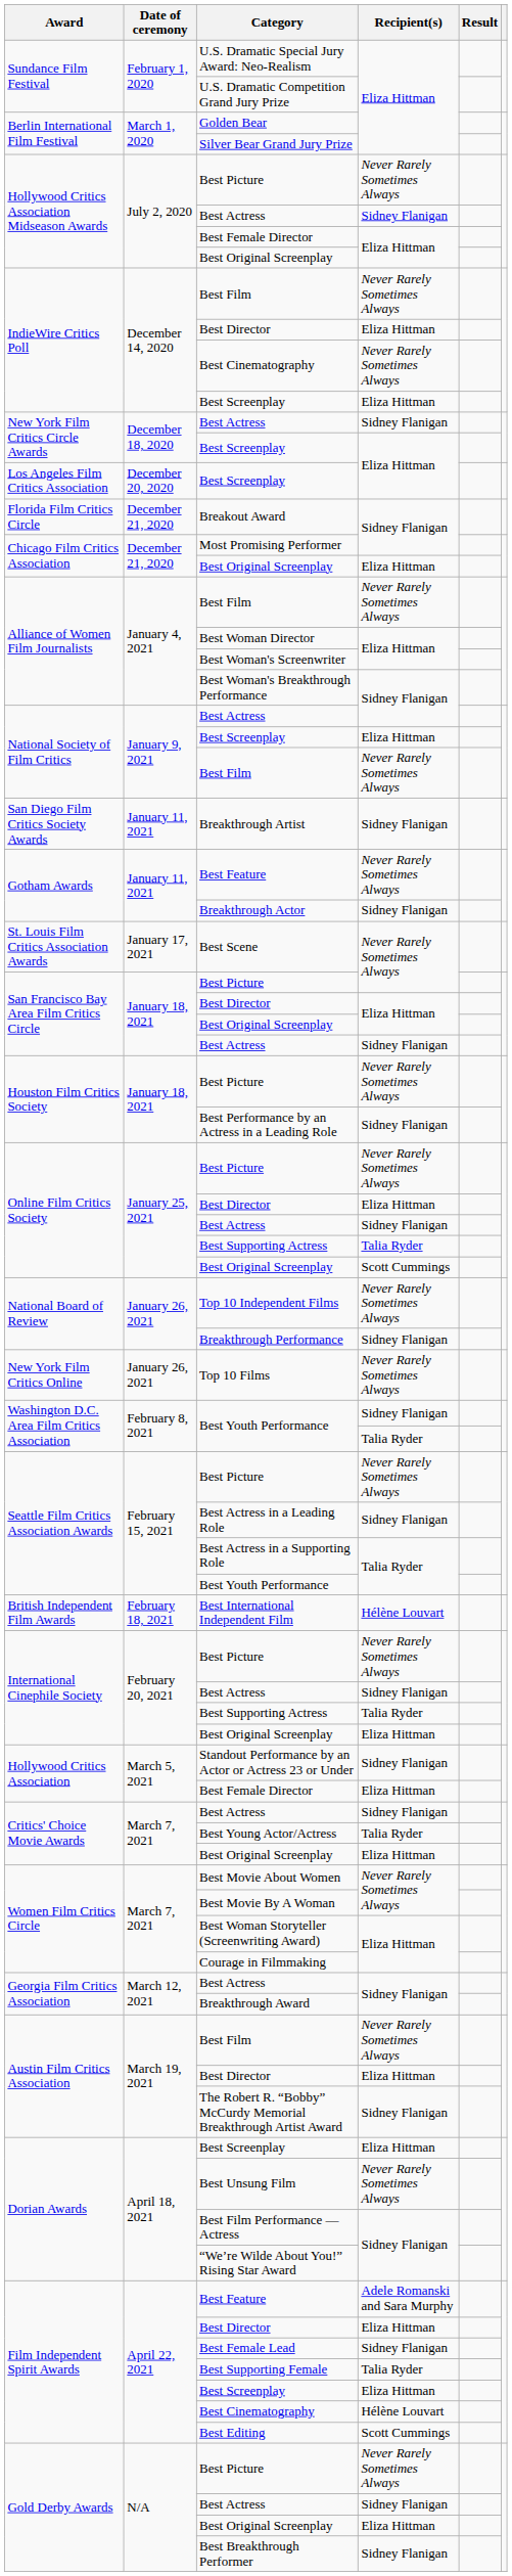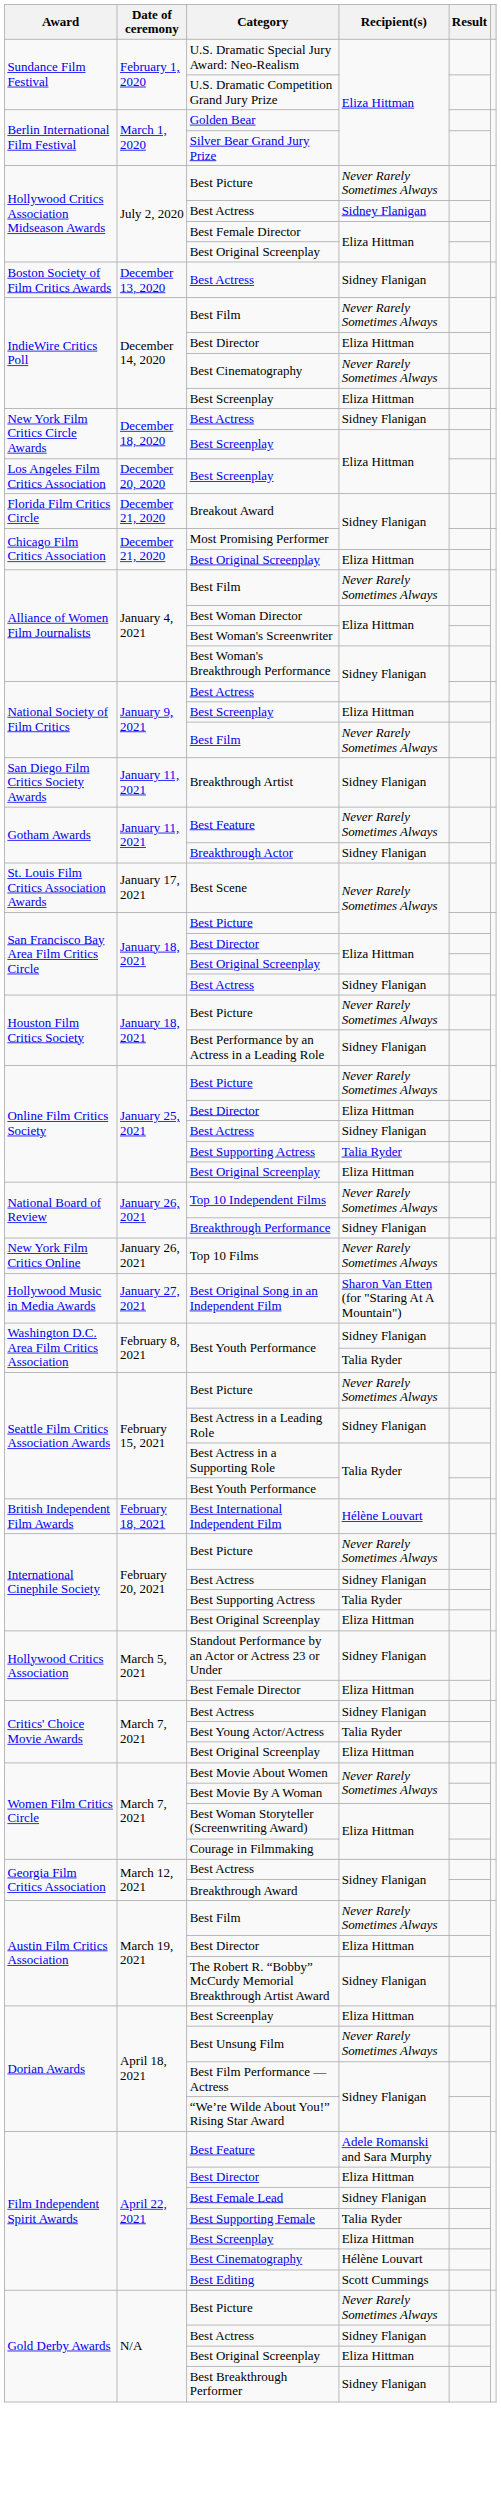 <table class="wikitable sortable plainrowheaders">
 <tr>
 <th scope="col">Award</th>
 <th scope="col">Date of ceremony</th>
 <th scope="col">Category</th>
 <th scope="col">Recipient(s)</th>
 <th scope="col">Result</th>
 <th scope="col" class="unsortable"></th>
 </tr>
 <tr>
 <td rowspan="2"><a href='#'>Sundance Film Festival</a></td>
 <td rowspan="2"><a href='#'>February 1, 2020</a></td>
 <td>U.S. Dramatic Special Jury Award: Neo-Realism</td>
 <td rowspan="4"><a href='#'>Eliza Hittman</a></td>
 <td></td>
 <td rowspan="2" align="center"></td>
 </tr>
 <tr>
 <td>U.S. Dramatic Competition Grand Jury Prize</td>
 <td></td>
 </tr>
 <tr>
 <td rowspan="2"><a href='#'>Berlin International Film Festival</a></td>
 <td rowspan="2"><a href='#'>March 1, 2020</a></td>
 <td><a href='#'>Golden Bear</a></td>
 <td></td>
 <td rowspan="2" align="center"></td>
 </tr>
 <tr>
 <td><a href='#'>Silver Bear Grand Jury Prize</a></td>
 <td></td>
 </tr>
 <tr>
 <td rowspan="4"><a href='#'>Hollywood Critics Association Midseason Awards</a></td>
 <td rowspan="4">July 2, 2020</td>
 <td>Best Picture</td>
 <td><em>Never Rarely Sometimes Always</em></td>
 <td></td>
 <td rowspan="4" align="center"></td>
 </tr>
 <tr>
 <td>Best Actress</td>
 <td><a href='#'>Sidney Flanigan</a></td>
 <td></td>
 </tr>
 <tr>
 <td>Best Female Director</td>
 <td rowspan="2">Eliza Hittman</td>
 <td></td>
 </tr>
 <tr>
 <td>Best Original Screenplay</td>
 <td></td>
+</tr>
+<tr>
+<td><a href='#'>Boston Society of Film Critics Awards</a></td>
+<td><a href='#'>December 13, 2020</a></td>
+<td><a href='#'>Best Actress</a></td>
+<td rowspan="1">Sidney Flanigan</td>
+<td></td>
+<td align="center"></td>
 </tr>
 <tr>
 <td rowspan="4"><a href='#'>IndieWire Critics Poll</a></td>
 <td rowspan="4">December 14, 2020</td>
 <td>Best Film</td>
 <td><em>Never Rarely Sometimes Always</em></td>
 <td></td>
 <td rowspan="4" align="center"></td>
 </tr>
 <tr>
 <td>Best Director</td>
 <td>Eliza Hittman</td>
 <td></td>
 </tr>
 <tr>
 <td>Best Cinematography</td>
 <td><em>Never Rarely Sometimes Always</em></td>
 <td></td>
 </tr>
 <tr>
 <td>Best Screenplay</td>
 <td>Eliza Hittman</td>
 <td></td>
 </tr>
 <tr>
 <td rowspan="2"><a href='#'>New York Film Critics Circle Awards</a></td>
 <td rowspan="2"><a href='#'>December 18, 2020</a></td>
 <td><a href='#'>Best Actress</a></td>
 <td>Sidney Flanigan</td>
 <td></td>
 <td rowspan="2" align="center"></td>
 </tr>
 <tr>
 <td><a href='#'>Best Screenplay</a></td>
 <td rowspan="2">Eliza Hittman</td>
 <td></td>
 </tr>
 <tr>
 <td><a href='#'>Los Angeles Film Critics Association</a></td>
 <td><a href='#'>December 20, 2020</a></td>
 <td><a href='#'>Best Screenplay</a></td>
 <td></td>
 <td align="center"></td>
 </tr>
 <tr>
 <td><a href='#'>Florida Film Critics Circle</a></td>
 <td><a href='#'>December 21, 2020</a></td>
 <td>Breakout Award</td>
 <td rowspan="2">Sidney Flanigan</td>
 <td></td>
 <td rowspan="1" align="center"></td>
 </tr>
 <tr>
 <td rowspan="2"><a href='#'>Chicago Film Critics Association</a></td>
 <td rowspan="2"><a href='#'>December 21, 2020</a></td>
 <td>Most Promising Performer</td>
 <td></td>
 <td rowspan="2"  align="center"></td>
 </tr>
 <tr>
 <td><a href='#'>Best Original Screenplay</a></td>
 <td>Eliza Hittman</td>
 <td></td>
 </tr>
 <tr>
 <td rowspan="4"><a href='#'>Alliance of Women Film Journalists</a></td>
 <td rowspan="4">January 4, 2021</td>
 <td>Best Film</td>
 <td><em>Never Rarely Sometimes Always</em></td>
 <td></td>
 <td rowspan="4" align="center"></td>
 </tr>
 <tr>
 <td>Best Woman Director</td>
 <td rowspan="2">Eliza Hittman</td>
 <td></td>
 </tr>
 <tr>
 <td>Best Woman's Screenwriter</td>
 <td></td>
 </tr>
 <tr>
 <td>Best Woman's Breakthrough Performance</td>
 <td rowspan="2">Sidney Flanigan</td>
 <td></td>
 </tr>
 <tr>
 <td rowspan="3"><a href='#'>National Society of Film Critics</a></td>
 <td rowspan="3"><a href='#'>January 9, 2021</a></td>
 <td><a href='#'>Best Actress</a></td>
 <td></td>
 <td rowspan="3" align="center"></td>
 </tr>
 <tr>
 <td><a href='#'>Best Screenplay</a></td>
 <td>Eliza Hittman</td>
 <td></td>
 </tr>
 <tr>
 <td><a href='#'>Best Film</a></td>
 <td rowspan="1"><em>Never Rarely Sometimes Always</em></td>
 <td></td>
 </tr>
 <tr>
 <td><a href='#'>San Diego Film Critics Society Awards</a></td>
 <td><a href='#'>January 11, 2021</a></td>
 <td>Breakthrough Artist</td>
 <td rowspan="1">Sidney Flanigan</td>
 <td></td>
 <td align="center"></td>
 </tr>
 <tr>
 <td rowspan="2"><a href='#'>Gotham Awards</a></td>
 <td rowspan="2"><a href='#'>January 11, 2021</a></td>
 <td><a href='#'>Best Feature</a></td>
 <td rowspan="1"><em>Never Rarely Sometimes Always</em></td>
 <td></td>
 <td rowspan="2" align="center"></td>
 </tr>
 <tr>
 <td><a href='#'>Breakthrough Actor</a></td>
 <td rowspan="1">Sidney Flanigan</td>
 <td></td>
 </tr>
 <tr>
 <td><a href='#'>St. Louis Film Critics Association Awards</a></td>
 <td>January 17, 2021</td>
 <td>Best Scene</td>
 <td rowspan=2><em>Never Rarely Sometimes Always</em></td>
 <td></td>
 <td rowspan="1" align="center"></td>
 </tr>
 <tr>
 <td rowspan="4"><a href='#'>San Francisco Bay Area Film Critics Circle</a></td>
 <td rowspan="4"><a href='#'>January 18, 2021</a></td>
 <td><a href='#'>Best Picture</a></td>
 <td></td>
 <td rowspan=4 align="center"></td>
 </tr>
 <tr>
 <td><a href='#'>Best Director</a></td>
 <td rowspan=2>Eliza Hittman</td>
 <td></td>
 </tr>
 <tr>
 <td><a href='#'>Best Original Screenplay</a></td>
 <td></td>
 </tr>
 <tr>
 <td><a href='#'>Best Actress</a></td>
 <td>Sidney Flanigan</td>
 <td></td>
 </tr>
 <tr>
 <td rowspan="2"><a href='#'>Houston Film Critics Society</a></td>
 <td rowspan="2"><a href='#'>January 18, 2021</a></td>
 <td>Best Picture</td>
 <td><em>Never Rarely Sometimes Always</em></td>
 <td></td>
 <td rowspan="2" align="center"></td>
 </tr>
 <tr>
 <td>Best Performance by an Actress in a Leading Role</td>
 <td>Sidney Flanigan</td>
 <td></td>
 </tr>
 <tr>
 <td rowspan="5"><a href='#'>Online Film Critics Society</a></td>
 <td rowspan="5"><a href='#'>January 25, 2021</a></td>
 <td><a href='#'>Best Picture</a></td>
 <td><em>Never Rarely Sometimes Always</em></td>
 <td></td>
 <td rowspan="5" align="center"><br></td>
 </tr>
 <tr>
 <td><a href='#'>Best Director</a></td>
 <td>Eliza Hittman</td>
 <td></td>
 </tr>
 <tr>
 <td><a href='#'>Best Actress</a></td>
 <td>Sidney Flanigan</td>
 <td></td>
 </tr>
 <tr>
 <td><a href='#'>Best Supporting Actress</a></td>
 <td><a href='#'>Talia Ryder</a></td>
 <td></td>
 </tr>
 <tr>
 <td><a href='#'>Best Original Screenplay</a></td>
-<td>Scott Cummings</td>
+<td>Eliza Hittman</td>
 <td></td>
 </tr>
 <tr>
 <td rowspan="2"><a href='#'>National Board of Review</a></td>
 <td rowspan="2"><a href='#'>January 26, 2021</a></td>
 <td><a href='#'>Top 10 Independent Films</a></td>
 <td><em>Never Rarely Sometimes Always</em></td>
 <td></td>
 <td rowspan="2" align="center"></td>
 </tr>
 <tr>
 <td><a href='#'>Breakthrough Performance</a></td>
 <td>Sidney Flanigan</td>
 <td></td>
 </tr>
 <tr>
 <td><a href='#'>New York Film Critics Online</a></td>
 <td>January 26, 2021</td>
 <td>Top 10 Films</td>
 <td><em>Never Rarely Sometimes Always</em></td>
+<td></td>
+<td align="center"></td>
+</tr>
+<tr>
+<td><a href='#'>Hollywood Music in Media Awards</a></td>
+<td><a href='#'>January 27, 2021</a></td>
+<td><a href='#'>Best Original Song in an Independent Film</a></td>
+<td><a href='#'>Sharon Van Etten</a> (for "Staring At A Mountain")</td>
 <td></td>
 <td align="center"></td>
 </tr>
 <tr>
 <td rowspan="2"><a href='#'>Washington D.C. Area Film Critics Association</a></td>
 <td rowspan="2">February 8, 2021</td>
 <td rowspan="2">Best Youth Performance</td>
 <td>Sidney Flanigan</td>
 <td></td>
 <td rowspan="2" align="center"></td>
 </tr>
 <tr>
 <td>Talia Ryder</td>
 <td></td>
 </tr>
 <tr>
 <td rowspan="4"><a href='#'>Seattle Film Critics Association Awards</a></td>
 <td rowspan="4">February 15, 2021</td>
 <td>Best Picture</td>
 <td><em>Never Rarely Sometimes Always</em></td>
 <td></td>
 <td rowspan="4" align="center"></td>
 </tr>
 <tr>
 <td>Best Actress in a Leading Role</td>
 <td>Sidney Flanigan</td>
 <td></td>
 </tr>
 <tr>
 <td>Best Actress in a Supporting Role</td>
 <td rowspan="2">Talia Ryder</td>
 <td></td>
 </tr>
 <tr>
 <td>Best Youth Performance</td>
 <td></td>
 </tr>
 <tr>
 <td><a href='#'>British Independent Film Awards</a></td>
 <td><a href='#'>February 18, 2021</a></td>
 <td><a href='#'>Best International Independent Film</a></td>
 <td><a href='#'>Hélène Louvart</a></td>
 <td></td>
 <td align="center"></td>
 </tr>
 <tr>
 <td rowspan="4"><a href='#'>International Cinephile Society</a></td>
 <td rowspan="4">February 20, 2021</td>
 <td>Best Picture</td>
 <td><em>Never Rarely Sometimes Always</em></td>
 <td></td>
 <td rowspan="4" align="center"></td>
 </tr>
 <tr>
 <td>Best Actress</td>
 <td>Sidney Flanigan</td>
 <td></td>
 </tr>
 <tr>
 <td>Best Supporting Actress</td>
 <td>Talia Ryder</td>
 <td></td>
 </tr>
 <tr>
 <td>Best Original Screenplay</td>
 <td>Eliza Hittman</td>
 <td></td>
 </tr>
 <tr>
 <td rowspan="2"><a href='#'>Hollywood Critics Association</a></td>
 <td rowspan="2">March 5, 2021</td>
 <td>Standout Performance by an Actor or Actress 23 or Under</td>
 <td>Sidney Flanigan</td>
 <td></td>
 <td rowspan="2" align="center"></td>
 </tr>
 <tr>
 <td>Best Female Director</td>
 <td>Eliza Hittman</td>
 <td></td>
 </tr>
 <tr>
 <td rowspan="3"><a href='#'>Critics' Choice Movie Awards</a></td>
 <td rowspan="3">March 7, 2021</td>
 <td>Best Actress</td>
 <td>Sidney Flanigan</td>
 <td></td>
 <td rowspan="3" align="center"></td>
 </tr>
 <tr>
 <td>Best Young Actor/Actress</td>
 <td>Talia Ryder</td>
 <td></td>
 </tr>
 <tr>
 <td>Best Original Screenplay</td>
 <td>Eliza Hittman</td>
 <td></td>
 </tr>
 <tr>
 <td rowspan="4"><a href='#'>Women Film Critics Circle</a></td>
 <td rowspan="4">March 7, 2021</td>
 <td>Best Movie About Women</td>
 <td rowspan="2"><em>Never Rarely Sometimes Always</em></td>
 <td></td>
 <td rowspan="4" align="center"></td>
 </tr>
 <tr>
 <td>Best Movie By A Woman</td>
 <td></td>
 </tr>
 <tr>
 <td>Best Woman Storyteller (Screenwriting Award)</td>
 <td rowspan="2">Eliza Hittman</td>
 <td></td>
 </tr>
 <tr>
 <td>Courage in Filmmaking</td>
 <td></td>
 </tr>
 <tr>
 <td rowspan="2"><a href='#'>Georgia Film Critics Association</a></td>
 <td rowspan="2">March 12, 2021</td>
 <td>Best Actress</td>
 <td rowspan="2">Sidney Flanigan</td>
 <td></td>
 <td rowspan="2" align="center"></td>
 </tr>
 <tr>
 <td>Breakthrough Award</td>
 <td></td>
 </tr>
 <tr>
 <td rowspan="3"><a href='#'>Austin Film Critics Association</a></td>
 <td rowspan="3">March 19, 2021</td>
 <td>Best Film</td>
 <td><em>Never Rarely Sometimes Always</em></td>
 <td></td>
 <td rowspan="3" align="center"></td>
 </tr>
 <tr>
 <td>Best Director</td>
 <td>Eliza Hittman</td>
 <td></td>
 </tr>
 <tr>
 <td>The Robert R. “Bobby” McCurdy Memorial Breakthrough Artist Award</td>
 <td>Sidney Flanigan</td>
 <td></td>
 </tr>
 <tr>
 <td rowspan="4"><a href='#'>Dorian Awards</a></td>
 <td rowspan="4">April 18, 2021</td>
 <td>Best Screenplay</td>
 <td>Eliza Hittman</td>
 <td></td>
 <td rowspan="4" align="center"></td>
 </tr>
 <tr>
 <td>Best Unsung Film</td>
 <td><em>Never Rarely Sometimes Always</em></td>
 <td></td>
 </tr>
 <tr>
 <td>Best Film Performance — Actress</td>
 <td rowspan="2">Sidney Flanigan</td>
 <td></td>
 </tr>
 <tr>
 <td>“We’re Wilde About You!” Rising Star Award</td>
 <td></td>
 </tr>
 <tr>
 <td rowspan="7"><a href='#'>Film Independent Spirit Awards</a></td>
 <td rowspan="7"><a href='#'>April 22, 2021</a></td>
 <td><a href='#'>Best Feature</a></td>
 <td><a href='#'>Adele Romanski</a> and Sara Murphy</td>
 <td></td>
 <td rowspan="7" align="center"></td>
 </tr>
 <tr>
 <td><a href='#'>Best Director</a></td>
 <td>Eliza Hittman</td>
 <td></td>
 </tr>
 <tr>
 <td><a href='#'>Best Female Lead</a></td>
 <td>Sidney Flanigan</td>
 <td></td>
 </tr>
 <tr>
 <td><a href='#'>Best Supporting Female</a></td>
 <td>Talia Ryder</td>
 <td></td>
 </tr>
 <tr>
 <td><a href='#'>Best Screenplay</a></td>
 <td>Eliza Hittman</td>
 <td></td>
 </tr>
 <tr>
 <td><a href='#'>Best Cinematography</a></td>
 <td>Hélène Louvart</td>
 <td></td>
 </tr>
 <tr>
 <td><a href='#'>Best Editing</a></td>
 <td>Scott Cummings</td>
 <td></td>
 </tr>
 <tr>
 <td rowspan="4"><a href='#'>Gold Derby Awards</a></td>
 <td rowspan="4">N/A</td>
 <td>Best Picture</td>
 <td><em>Never Rarely Sometimes Always</em></td>
 <td></td>
 <td rowspan="4" align="center"></td>
 </tr>
 <tr>
 <td>Best Actress</td>
 <td>Sidney Flanigan</td>
 <td></td>
 </tr>
 <tr>
 <td>Best Original Screenplay</td>
 <td>Eliza Hittman</td>
 <td></td>
 </tr>
 <tr>
 <td>Best Breakthrough Performer</td>
 <td>Sidney Flanigan</td>
 <td></td>
 </tr>
 </table>
